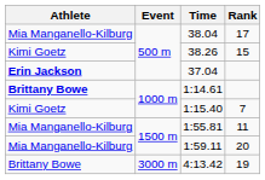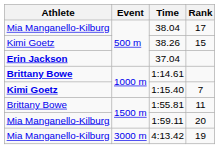 <table class=wikitable style=font-size:90%;text-align:center>
 <tr>
 <th>Athlete</th>
 <th>Event</th>
 <th>Time</th>
 <th>Rank</th>
 </tr>
 <tr>
 <td align=left><a href='#'>Mia Manganello-Kilburg</a></td>
 <td align=left rowspan=3><a href='#'>500 m</a></td>
 <td>38.04</td>
 <td>17</td>
 </tr>
 <tr>
 <td align=left><a href='#'>Kimi Goetz</a></td>
 <td>38.26</td>
 <td>15</td>
 </tr>
 <tr>
 <td align=left><strong><a href='#'>Erin Jackson</a></strong></td>
 <td>37.04</td>
 <td></td>
 </tr>
 <tr>
 <td align=left><strong><a href='#'>Brittany Bowe</a></strong></td>
 <td align=left rowspan=2><a href='#'>1000 m</a></td>
 <td>1:14.61</td>
 <td></td>
 </tr>
 <tr>
-<td align=left><a href='#'>Kimi Goetz</a></td>
+<td align=left><strong><a href='#'>Kimi Goetz</a></strong></td>
 <td>1:15.40</td>
 <td>7</td>
 </tr>
 <tr>
-<td align=left><a href='#'>Mia Manganello-Kilburg</a></td>
+<td align=left><a href='#'>Brittany Bowe</a></td>
 <td align=left rowspan=2><a href='#'>1500 m</a></td>
 <td>1:55.81</td>
 <td>11</td>
 </tr>
 <tr>
 <td align=left><a href='#'>Mia Manganello-Kilburg</a></td>
 <td>1:59.11</td>
 <td>20</td>
 </tr>
 <tr>
-<td align=left><a href='#'>Brittany Bowe</a></td>
+<td align=left><a href='#'>Mia Manganello-Kilburg</a></td>
 <td align=left><a href='#'>3000 m</a></td>
 <td>4:13.42</td>
 <td>19</td>
 </tr>
 </table>
